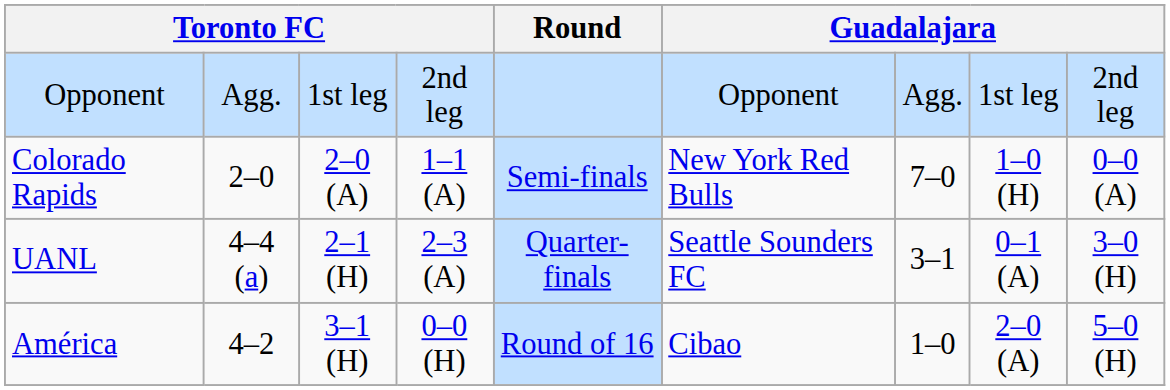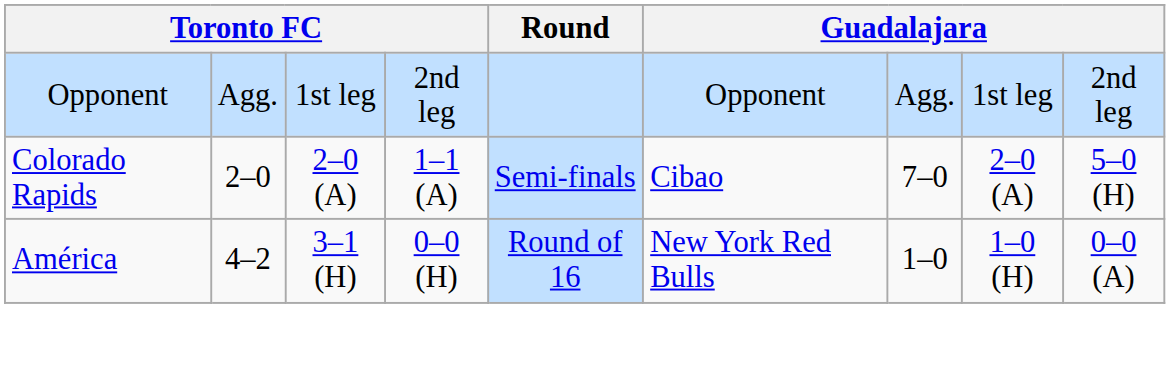 <table class="wikitable" style="text-align:center">
 <tr>
 <th colspan=4> <a href='#'>Toronto FC</a></th>
 <th>Round</th>
 <th colspan=4> <a href='#'>Guadalajara</a></th>
 </tr>
 <tr bgcolor=#c1e0ff>
 <td>Opponent</td>
 <td>Agg.</td>
 <td>1st leg</td>
 <td>2nd leg</td>
 <td></td>
 <td>Opponent</td>
 <td>Agg.</td>
 <td>1st leg</td>
 <td>2nd leg</td>
 </tr>
 <tr>
 <td align=left> <a href='#'>Colorado Rapids</a></td>
 <td>2–0</td>
 <td><a href='#'>2–0</a> (A)</td>
 <td><a href='#'>1–1</a> (A)</td>
 <td bgcolor=#c1e0ff><a href='#'>Semi-finals</a></td>
-<td align=left> <a href='#'>New York Red Bulls</a></td>
+<td align=left> <a href='#'>Cibao</a></td>
 <td>7–0</td>
-<td><a href='#'>1–0</a> (H)</td>
-<td><a href='#'>0–0</a> (A)</td>
-</tr>
-<tr>
-<td align=left> <a href='#'>UANL</a></td>
-<td>4–4 (<a href='#'>a</a>)</td>
-<td><a href='#'>2–1</a> (H)</td>
-<td><a href='#'>2–3</a> (A)</td>
-<td bgcolor=#c1e0ff><a href='#'>Quarter-finals</a></td>
-<td align=left> <a href='#'>Seattle Sounders FC</a></td>
-<td>3–1</td>
-<td><a href='#'>0–1</a> (A)</td>
-<td><a href='#'>3–0</a> (H)</td>
+<td><a href='#'>2–0</a> (A)</td>
+<td><a href='#'>5–0</a> (H)</td>
 </tr>
 <tr>
 <td align=left> <a href='#'>América</a></td>
 <td>4–2</td>
 <td><a href='#'>3–1</a> (H)</td>
 <td><a href='#'>0–0</a> (H)</td>
 <td bgcolor=#c1e0ff><a href='#'>Round of 16</a></td>
-<td align=left> <a href='#'>Cibao</a></td>
+<td align=left> <a href='#'>New York Red Bulls</a></td>
 <td>1–0</td>
-<td><a href='#'>2–0</a> (A)</td>
-<td><a href='#'>5–0</a> (H)</td>
+<td><a href='#'>1–0</a> (H)</td>
+<td><a href='#'>0–0</a> (A)</td>
 </tr>
 </table>
